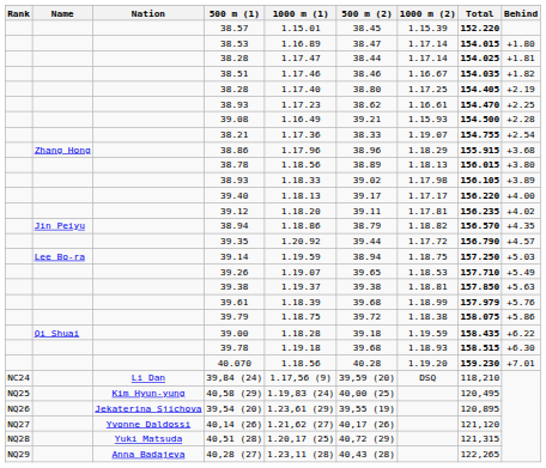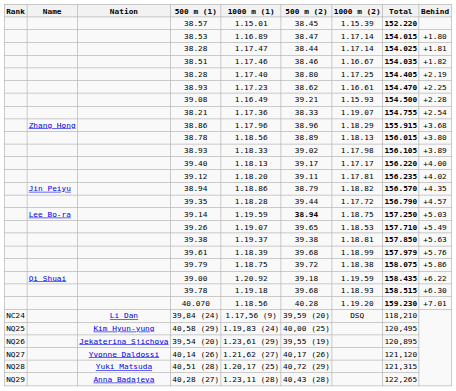 <table class="wikitable sortable" style="text-align:center">
 <tr>
 <th>Rank</th>
 <th>Name</th>
 <th>Nation</th>
 <th>500 m (1)</th>
 <th>1000 m (1)</th>
 <th>500 m (2)</th>
 <th>1000 m (2)</th>
 <th>Total</th>
 <th>Behind</th>
 </tr>
 <tr>
 <td></td>
 <td align=left></td>
 <td align=left></td>
 <td>38.57</td>
 <td>1.15.01</td>
 <td>38.45</td>
 <td>1.15.39</td>
 <td><strong>152.220</strong></td>
 <td></td>
 </tr>
 <tr>
 <td></td>
 <td align=left></td>
 <td align=left></td>
 <td>38.53</td>
 <td>1.16.89</td>
 <td>38.47</td>
 <td>1.17.14</td>
 <td><strong>154.015</strong></td>
 <td>+1.80</td>
 </tr>
 <tr>
 <td></td>
 <td align=left></td>
 <td align=left></td>
 <td>38.28</td>
 <td>1.17.47</td>
 <td>38.44</td>
 <td>1.17.14</td>
 <td><strong>154.025</strong></td>
 <td>+1.81</td>
 </tr>
 <tr>
 <td></td>
 <td align=left></td>
 <td align=left></td>
 <td>38.51</td>
 <td>1.17.46</td>
 <td>38.46</td>
 <td>1.16.67</td>
 <td><strong>154.035</strong></td>
 <td>+1.82</td>
 </tr>
 <tr>
 <td></td>
 <td align=left></td>
 <td align=left></td>
 <td>38.28</td>
 <td>1.17.40</td>
 <td>38.80</td>
 <td>1.17.25</td>
 <td><strong>154.405</strong></td>
 <td>+2.19</td>
 </tr>
 <tr>
 <td></td>
 <td align=left></td>
 <td align=left></td>
 <td>38.93</td>
 <td>1.17.23</td>
 <td>38.62</td>
 <td>1.16.61</td>
 <td><strong>154.470</strong></td>
 <td>+2.25</td>
 </tr>
 <tr>
 <td></td>
 <td align=left></td>
 <td align=left></td>
 <td>39.08</td>
 <td>1.16.49</td>
 <td>39.21</td>
 <td>1.15.93</td>
 <td><strong>154.500</strong></td>
 <td>+2.28</td>
 </tr>
 <tr>
 <td></td>
 <td align=left></td>
 <td align=left></td>
 <td>38.21</td>
 <td>1.17.36</td>
 <td>38.33</td>
 <td>1.19.07</td>
 <td><strong>154.755</strong></td>
 <td>+2.54</td>
 </tr>
 <tr>
 <td></td>
 <td align=left><a href='#'>Zhang Hong</a></td>
 <td align=left></td>
 <td>38.86</td>
 <td>1.17.96</td>
 <td>38.96</td>
 <td>1.18.29</td>
 <td><strong>155.915</strong></td>
 <td>+3.68</td>
 </tr>
 <tr>
 <td></td>
 <td align=left></td>
 <td align=left></td>
 <td>38.78</td>
 <td>1.18.56</td>
 <td>38.89</td>
 <td>1.18.13</td>
 <td><strong>156.015</strong></td>
 <td>+3.80</td>
 </tr>
 <tr>
 <td></td>
 <td align=left></td>
 <td align=left></td>
 <td>38.93</td>
 <td>1.18.33</td>
 <td>39.02</td>
 <td>1.17.98</td>
 <td><strong>156.105</strong></td>
 <td>+3.89</td>
 </tr>
 <tr>
 <td></td>
 <td align=left></td>
 <td align=left></td>
 <td>39.40</td>
 <td>1.18.13</td>
 <td>39.17</td>
 <td>1.17.17</td>
 <td><strong>156.220</strong></td>
 <td>+4.00</td>
 </tr>
 <tr>
 <td></td>
 <td align=left></td>
 <td align=left></td>
 <td>39.12</td>
 <td>1.18.20</td>
 <td>39.11</td>
 <td>1.17.81</td>
 <td><strong>156.235</strong></td>
 <td>+4.02</td>
 </tr>
 <tr>
 <td></td>
 <td align=left><a href='#'>Jin Peiyu</a></td>
 <td align=left></td>
 <td>38.94</td>
 <td>1.18.86</td>
 <td>38.79</td>
 <td>1.18.82</td>
 <td><strong>156.570</strong></td>
 <td>+4.35</td>
 </tr>
 <tr>
 <td></td>
 <td align=left></td>
 <td align=left></td>
 <td>39.35</td>
-<td>1.20.92</td>
+<td>1.18.28</td>
 <td>39.44</td>
 <td>1.17.72</td>
 <td><strong>156.790</strong></td>
 <td>+4.57</td>
 </tr>
 <tr>
 <td></td>
 <td align=left><a href='#'>Lee Bo-ra</a></td>
 <td align=left></td>
 <td>39.14</td>
 <td>1.19.59</td>
-<td>38.94</td>
+<td><strong>38.94</strong></td>
 <td>1.18.75</td>
 <td><strong>157.250</strong></td>
 <td>+5.03</td>
 </tr>
 <tr>
 <td></td>
 <td align=left></td>
 <td align=left></td>
 <td>39.26</td>
 <td>1.19.07</td>
 <td>39.65</td>
 <td>1.18.53</td>
 <td><strong>157.710</strong></td>
 <td>+5.49</td>
 </tr>
 <tr>
 <td></td>
 <td align=left></td>
 <td align=left></td>
 <td>39.38</td>
 <td>1.19.37</td>
 <td>39.38</td>
 <td>1.18.81</td>
 <td><strong>157.850</strong></td>
 <td>+5.63</td>
 </tr>
 <tr>
 <td></td>
 <td align=left></td>
 <td align=left></td>
 <td>39.61</td>
 <td>1.18.39</td>
 <td>39.68</td>
 <td>1.18.99</td>
 <td><strong>157.979</strong></td>
 <td>+5.76</td>
 </tr>
 <tr>
 <td></td>
 <td align=left></td>
 <td align=left></td>
 <td>39.79</td>
 <td>1.18.75</td>
 <td>39.72</td>
 <td>1.18.38</td>
 <td><strong>158.075</strong></td>
 <td>+5.86</td>
 </tr>
 <tr>
 <td></td>
 <td align=left><a href='#'>Qi Shuai</a></td>
 <td align=left></td>
 <td>39.00</td>
-<td>1.18.28</td>
+<td>1.20.92</td>
 <td>39.18</td>
 <td>1.19.59</td>
 <td><strong>158.435</strong></td>
 <td>+6.22</td>
 </tr>
 <tr>
 <td></td>
 <td align=left></td>
 <td align=left></td>
 <td>39.78</td>
 <td>1.19.18</td>
 <td>39.68</td>
 <td>1.18.93</td>
 <td><strong>158.515</strong></td>
 <td>+6.30</td>
 </tr>
 <tr>
 <td></td>
 <td align=left></td>
 <td align=left></td>
 <td>40.070</td>
 <td>1.18.56</td>
 <td>40.28</td>
 <td>1.19.20</td>
 <td><strong>159.230</strong></td>
 <td>+7.01</td>
 </tr>
 <tr>
 <td>NC24</td>
 <td></td>
 <td><a href='#'>Li Dan</a></td>
 <td>39,84 (24)</td>
 <td>1.17,56 (9)</td>
 <td>39,59 (20)</td>
 <td>DSQ</td>
 <td>118,210</td>
 </tr>
 <tr>
 <td>NQ25</td>
 <td></td>
 <td><a href='#'>Kim Hyun-yung</a></td>
 <td>40,58 (29)</td>
 <td>1.19,83 (24)</td>
 <td>40,00 (25)</td>
 <td></td>
 <td>120,495</td>
 </tr>
 <tr>
 <td>NQ26</td>
 <td></td>
 <td><a href='#'>Jekaterina Sjichova</a></td>
 <td>39,54 (20)</td>
 <td>1.23,61 (29)</td>
 <td>39,55 (19)</td>
 <td></td>
 <td>120,895</td>
 </tr>
 <tr>
 <td>NQ27</td>
 <td></td>
 <td><a href='#'>Yvonne Daldossi</a></td>
 <td>40,14 (26)</td>
 <td>1.21,62 (27)</td>
 <td>40,17 (26)</td>
 <td></td>
 <td>121,120</td>
 </tr>
 <tr>
 <td>NQ28</td>
 <td></td>
 <td><a href='#'>Yuki Matsuda</a></td>
 <td>40,51 (28)</td>
 <td>1.20,17 (25)</td>
 <td>40,72 (29)</td>
 <td></td>
 <td>121,315</td>
 </tr>
 <tr>
 <td>NQ29</td>
 <td></td>
 <td><a href='#'>Anna Badajeva</a></td>
 <td>40,28 (27)</td>
 <td>1.23,11 (28)</td>
 <td>40,43 (28)</td>
 <td></td>
 <td>122,265</td>
 </tr>
 </table>
